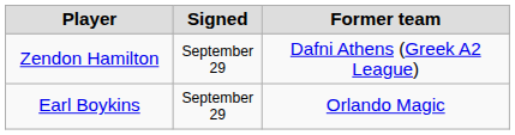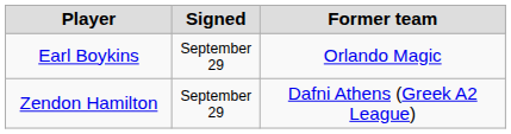 <table class="wikitable" style="text-align: center">
 <tr align="center" bgcolor="#dddddd">
 <td style="width:140px"><strong>Player</strong></td>
 <td style="width:70px"><strong>Signed</strong></td>
 <td style="width:210px"><strong>Former team</strong></td>
 </tr>
 <tr style="height:40px">
+<td><a href='#'>Earl Boykins</a></td>
+<td style="font-size: 80%">September 29</td>
+<td><a href='#'>Orlando Magic</a></td>
+</tr>
+<tr style="height:40px">
 <td><a href='#'>Zendon Hamilton</a></td>
 <td style="font-size: 80%">September 29</td>
 <td><a href='#'>Dafni Athens</a> (<a href='#'>Greek A2 League</a>)</td>
 </tr>
-<tr style="height:40px">
-<td><a href='#'>Earl Boykins</a></td>
-<td style="font-size: 80%">September 29</td>
-<td><a href='#'>Orlando Magic</a></td>
-</tr>
 </table>
